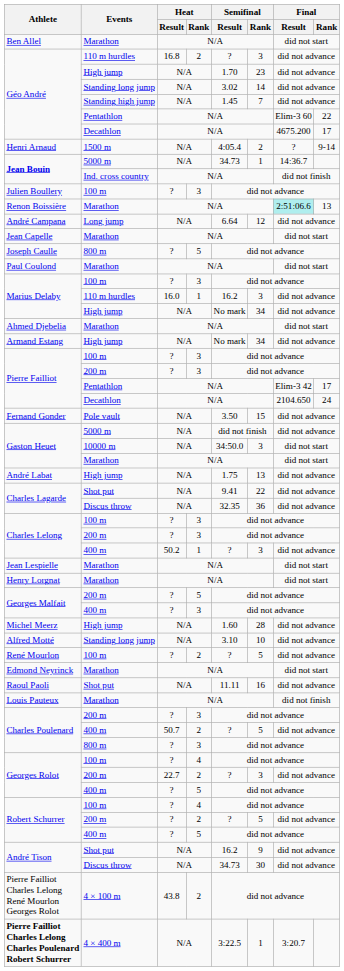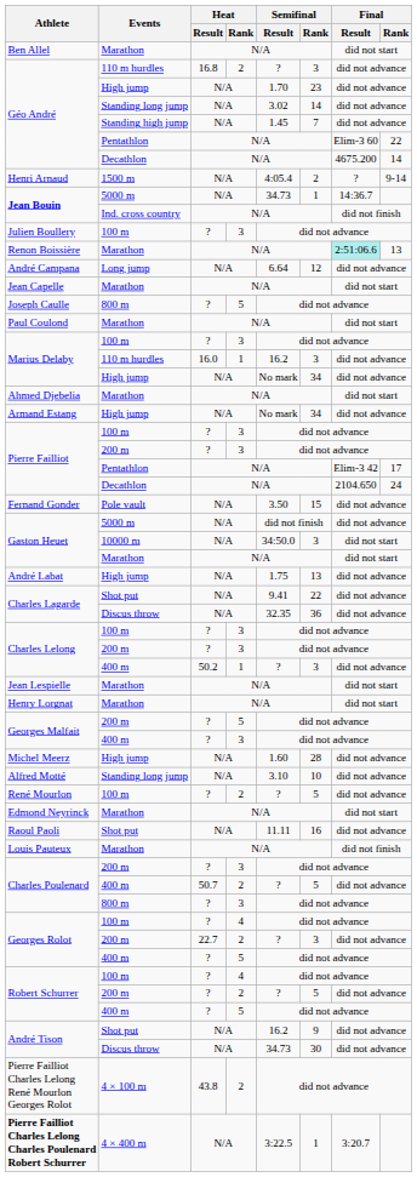 <table class=wikitable style="font-size:90%">
 <tr>
 <th rowspan="2">Athlete</th>
 <th rowspan="2">Events</th>
 <th colspan="2">Heat</th>
 <th colspan="2">Semifinal</th>
 <th colspan="2">Final</th>
 </tr>
 <tr>
 <th>Result</th>
 <th>Rank</th>
 <th>Result</th>
 <th>Rank</th>
 <th>Result</th>
 <th>Rank</th>
 </tr>
 <tr>
 <td><a href='#'>Ben Allel</a></td>
 <td><a href='#'>Marathon</a></td>
 <td align=center colspan=4>N/A</td>
 <td align=center colspan=2>did not start</td>
 </tr>
 <tr>
 <td rowspan=6><a href='#'>Géo André</a></td>
 <td><a href='#'>110 m hurdles</a></td>
 <td align=center>16.8</td>
 <td align=center>2</td>
 <td align=center>?</td>
 <td align=center>3</td>
 <td align=center colspan=2>did not advance</td>
 </tr>
 <tr>
 <td><a href='#'>High jump</a></td>
 <td align=center colspan=2>N/A</td>
 <td align=center>1.70</td>
 <td align=center>23</td>
 <td align=center colspan=2>did not advance</td>
 </tr>
 <tr>
 <td><a href='#'>Standing long jump</a></td>
 <td align=center colspan=2>N/A</td>
 <td align=center>3.02</td>
 <td align=center>14</td>
 <td align=center colspan=2>did not advance</td>
 </tr>
 <tr>
 <td><a href='#'>Standing high jump</a></td>
 <td align=center colspan=2>N/A</td>
 <td align=center>1.45</td>
 <td align=center>7</td>
 <td align=center colspan=2>did not advance</td>
 </tr>
 <tr>
 <td><a href='#'>Pentathlon</a></td>
 <td align=center colspan=4>N/A</td>
 <td align=center>Elim-3 60</td>
 <td align=center>22</td>
 </tr>
 <tr>
 <td><a href='#'>Decathlon</a></td>
 <td align=center colspan=4>N/A</td>
 <td align=center>4675.200</td>
-<td align=center>17</td>
+<td align=center>14</td>
 </tr>
 <tr>
 <td><a href='#'>Henri Arnaud</a></td>
 <td><a href='#'>1500 m</a></td>
 <td align=center colspan=2>N/A</td>
 <td align=center>4:05.4</td>
 <td align=center>2</td>
 <td align=center>?</td>
 <td align=center>9-14</td>
 </tr>
 <tr>
 <td rowspan=2><strong><a href='#'>Jean Bouin</a></strong></td>
 <td><a href='#'>5000 m</a></td>
 <td align=center colspan=2>N/A</td>
 <td align=center>34.73</td>
 <td align=center>1</td>
 <td align=center>14:36.7</td>
 <td align=center></td>
 </tr>
 <tr>
 <td><a href='#'>Ind. cross country</a></td>
 <td align=center colspan=4>N/A</td>
 <td align=center colspan=2>did not finish</td>
 </tr>
 <tr>
 <td><a href='#'>Julien Boullery</a></td>
 <td><a href='#'>100 m</a></td>
 <td align=center>?</td>
 <td align=center>3</td>
 <td align=center colspan=4>did not advance</td>
 </tr>
 <tr>
 <td><a href='#'>Renon Boissière</a></td>
 <td><a href='#'>Marathon</a></td>
 <td align=center colspan=4>N/A</td>
 <td align=center style="background: paleturquoise;">2:51:06.6</td>
 <td align=center>13</td>
 </tr>
 <tr>
 <td><a href='#'>André Campana</a></td>
 <td><a href='#'>Long jump</a></td>
 <td align=center colspan=2>N/A</td>
 <td align=center>6.64</td>
 <td align=center>12</td>
 <td align=center colspan=2>did not advance</td>
 </tr>
 <tr>
 <td><a href='#'>Jean Capelle</a></td>
 <td><a href='#'>Marathon</a></td>
 <td align=center colspan=4>N/A</td>
 <td align=center colspan=2>did not start</td>
 </tr>
 <tr>
 <td><a href='#'>Joseph Caulle</a></td>
 <td><a href='#'>800 m</a></td>
 <td align=center>?</td>
 <td align=center>5</td>
 <td align=center colspan=4>did not advance</td>
 </tr>
 <tr>
 <td><a href='#'>Paul Coulond</a></td>
 <td><a href='#'>Marathon</a></td>
 <td align=center colspan=4>N/A</td>
 <td align=center colspan=2>did not start</td>
 </tr>
 <tr>
 <td rowspan=3><a href='#'>Marius Delaby</a></td>
 <td><a href='#'>100 m</a></td>
 <td align=center>?</td>
 <td align=center>3</td>
 <td align=center colspan=4>did not advance</td>
 </tr>
 <tr>
 <td><a href='#'>110 m hurdles</a></td>
 <td align=center>16.0</td>
 <td align=center>1</td>
 <td align=center>16.2</td>
 <td align=center>3</td>
 <td align=center colspan=2>did not advance</td>
 </tr>
 <tr>
 <td><a href='#'>High jump</a></td>
 <td align=center colspan=2>N/A</td>
 <td align=center>No mark</td>
 <td align=center>34</td>
 <td align=center colspan=2>did not advance</td>
 </tr>
 <tr>
 <td><a href='#'>Ahmed Djebelia</a></td>
 <td><a href='#'>Marathon</a></td>
 <td align=center colspan=4>N/A</td>
 <td align=center colspan=2>did not start</td>
 </tr>
 <tr>
 <td><a href='#'>Armand Estang</a></td>
 <td><a href='#'>High jump</a></td>
 <td align=center colspan=2>N/A</td>
 <td align=center>No mark</td>
 <td align=center>34</td>
 <td align=center colspan=2>did not advance</td>
 </tr>
 <tr>
 <td rowspan=4><a href='#'>Pierre Failliot</a></td>
 <td><a href='#'>100 m</a></td>
 <td align=center>?</td>
 <td align=center>3</td>
 <td align=center colspan=4>did not advance</td>
 </tr>
 <tr>
 <td><a href='#'>200 m</a></td>
 <td align=center>?</td>
 <td align=center>3</td>
 <td align=center colspan=4>did not advance</td>
 </tr>
 <tr>
 <td><a href='#'>Pentathlon</a></td>
 <td align=center colspan=4>N/A</td>
 <td align=center>Elim-3 42</td>
 <td align=center>17</td>
 </tr>
 <tr>
 <td><a href='#'>Decathlon</a></td>
 <td align=center colspan=4>N/A</td>
 <td align=center>2104.650</td>
 <td align=center>24</td>
 </tr>
 <tr>
 <td><a href='#'>Fernand Gonder</a></td>
 <td><a href='#'>Pole vault</a></td>
 <td align=center colspan=2>N/A</td>
 <td align=center>3.50</td>
 <td align=center>15</td>
 <td align=center colspan=2>did not advance</td>
 </tr>
 <tr>
 <td rowspan=3><a href='#'>Gaston Heuet</a></td>
 <td><a href='#'>5000 m</a></td>
 <td align=center colspan=2>N/A</td>
 <td align=center colspan=2>did not finish</td>
 <td align=center colspan=2>did not advance</td>
 </tr>
 <tr>
 <td><a href='#'>10000 m</a></td>
 <td align=center colspan=2>N/A</td>
 <td align=center>34:50.0</td>
 <td align=center>3</td>
 <td align=center colspan=2>did not start</td>
 </tr>
 <tr>
 <td><a href='#'>Marathon</a></td>
 <td align=center colspan=4>N/A</td>
 <td align=center colspan=2>did not start</td>
 </tr>
 <tr>
 <td><a href='#'>André Labat</a></td>
 <td><a href='#'>High jump</a></td>
 <td align=center colspan=2>N/A</td>
 <td align=center>1.75</td>
 <td align=center>13</td>
 <td align=center colspan=2>did not advance</td>
 </tr>
 <tr>
 <td rowspan=2><a href='#'>Charles Lagarde</a></td>
 <td><a href='#'>Shot put</a></td>
 <td align=center colspan=2>N/A</td>
 <td align=center>9.41</td>
 <td align=center>22</td>
 <td align=center colspan=2>did not advance</td>
 </tr>
 <tr>
 <td><a href='#'>Discus throw</a></td>
 <td align=center colspan=2>N/A</td>
 <td align=center>32.35</td>
 <td align=center>36</td>
 <td align=center colspan=2>did not advance</td>
 </tr>
 <tr>
 <td rowspan=3><a href='#'>Charles Lelong</a></td>
 <td><a href='#'>100 m</a></td>
 <td align=center>?</td>
 <td align=center>3</td>
 <td align=center colspan=4>did not advance</td>
 </tr>
 <tr>
 <td><a href='#'>200 m</a></td>
 <td align=center>?</td>
 <td align=center>3</td>
 <td align=center colspan=4>did not advance</td>
 </tr>
 <tr>
 <td><a href='#'>400 m</a></td>
 <td align=center>50.2</td>
 <td align=center>1</td>
 <td align=center>?</td>
 <td align=center>3</td>
 <td align=center colspan=2>did not advance</td>
 </tr>
 <tr>
 <td><a href='#'>Jean Lespielle</a></td>
 <td><a href='#'>Marathon</a></td>
 <td align=center colspan=4>N/A</td>
 <td align=center colspan=2>did not start</td>
 </tr>
 <tr>
 <td><a href='#'>Henry Lorgnat</a></td>
 <td><a href='#'>Marathon</a></td>
 <td align=center colspan=4>N/A</td>
 <td align=center colspan=2>did not start</td>
 </tr>
 <tr>
 <td rowspan=2><a href='#'>Georges Malfait</a></td>
 <td><a href='#'>200 m</a></td>
 <td align=center>?</td>
 <td align=center>5</td>
 <td align=center colspan=4>did not advance</td>
 </tr>
 <tr>
 <td><a href='#'>400 m</a></td>
 <td align=center>?</td>
 <td align=center>3</td>
 <td align=center colspan=4>did not advance</td>
 </tr>
 <tr>
 <td><a href='#'>Michel Meerz</a></td>
 <td><a href='#'>High jump</a></td>
 <td align=center colspan=2>N/A</td>
 <td align=center>1.60</td>
 <td align=center>28</td>
 <td align=center colspan=2>did not advance</td>
 </tr>
 <tr>
 <td><a href='#'>Alfred Motté</a></td>
 <td><a href='#'>Standing long jump</a></td>
 <td align=center colspan=2>N/A</td>
 <td align=center>3.10</td>
 <td align=center>10</td>
 <td align=center colspan=2>did not advance</td>
 </tr>
 <tr>
 <td><a href='#'>René Mourlon</a></td>
 <td><a href='#'>100 m</a></td>
 <td align=center>?</td>
 <td align=center>2</td>
 <td align=center>?</td>
 <td align=center>5</td>
 <td align=center colspan=5>did not advance</td>
 </tr>
 <tr>
 <td><a href='#'>Edmond Neyrinck</a></td>
 <td><a href='#'>Marathon</a></td>
 <td align=center colspan=4>N/A</td>
 <td align=center colspan=2>did not start</td>
 </tr>
 <tr>
 <td><a href='#'>Raoul Paoli</a></td>
 <td><a href='#'>Shot put</a></td>
 <td align=center colspan=2>N/A</td>
 <td align=center>11.11</td>
 <td align=center>16</td>
 <td align=center colspan=2>did not advance</td>
 </tr>
 <tr>
 <td><a href='#'>Louis Pauteux</a></td>
 <td><a href='#'>Marathon</a></td>
 <td align=center colspan=4>N/A</td>
 <td align=center colspan=2>did not finish</td>
 </tr>
 <tr>
 <td rowspan=3><a href='#'>Charles Poulenard</a></td>
 <td><a href='#'>200 m</a></td>
 <td align=center>?</td>
 <td align=center>3</td>
 <td align=center colspan=4>did not advance</td>
 </tr>
 <tr>
 <td><a href='#'>400 m</a></td>
 <td align=center>50.7</td>
 <td align=center>2</td>
 <td align=center>?</td>
 <td align=center>5</td>
 <td align=center colspan=2>did not advance</td>
 </tr>
 <tr>
 <td><a href='#'>800 m</a></td>
 <td align=center>?</td>
 <td align=center>3</td>
 <td align=center colspan=4>did not advance</td>
 </tr>
 <tr>
 <td rowspan=3><a href='#'>Georges Rolot</a></td>
 <td><a href='#'>100 m</a></td>
 <td align=center>?</td>
 <td align=center>4</td>
 <td align=center colspan=4>did not advance</td>
 </tr>
 <tr>
 <td><a href='#'>200 m</a></td>
 <td align=center>22.7</td>
 <td align=center>2</td>
 <td align=center>?</td>
 <td align=center>3</td>
 <td align=center colspan=2>did not advance</td>
 </tr>
 <tr>
 <td><a href='#'>400 m</a></td>
 <td align=center>?</td>
 <td align=center>5</td>
 <td align=center colspan=4>did not advance</td>
 </tr>
 <tr>
 <td rowspan=3><a href='#'>Robert Schurrer</a></td>
 <td><a href='#'>100 m</a></td>
 <td align=center>?</td>
 <td align=center>4</td>
 <td align=center colspan=4>did not advance</td>
 </tr>
 <tr>
 <td><a href='#'>200 m</a></td>
 <td align=center>?</td>
 <td align=center>2</td>
 <td align=center>?</td>
 <td align=center>5</td>
 <td align=center colspan=2>did not advance</td>
 </tr>
 <tr>
 <td><a href='#'>400 m</a></td>
 <td align=center>?</td>
 <td align=center>5</td>
 <td align=center colspan=4>did not advance</td>
 </tr>
 <tr>
 <td rowspan=2><a href='#'>André Tison</a></td>
 <td><a href='#'>Shot put</a></td>
 <td align=center colspan=2>N/A</td>
 <td align=center>16.2</td>
 <td align=center>9</td>
 <td align=center colspan=2>did not advance</td>
 </tr>
 <tr>
 <td><a href='#'>Discus throw</a></td>
 <td align=center colspan=2>N/A</td>
 <td align=center>34.73</td>
 <td align=center>30</td>
 <td align=center colspan=2>did not advance</td>
 </tr>
 <tr>
 <td>Pierre Failliot <br> Charles Lelong <br> René Mourlon <br> Georges Rolot</td>
 <td><a href='#'>4 × 100 m</a></td>
 <td align=center>43.8</td>
 <td align=center>2</td>
 <td align=center colspan=4>did not advance</td>
 </tr>
 <tr>
 <td><strong>Pierre Failliot <br> Charles Lelong <br> Charles Poulenard <br> Robert Schurrer</strong></td>
 <td><a href='#'>4 × 400 m</a></td>
 <td align=center colspan=2>N/A</td>
 <td align=center>3:22.5</td>
 <td align=center>1</td>
 <td align=center>3:20.7</td>
 <td align=center></td>
 </tr>
 </table>
